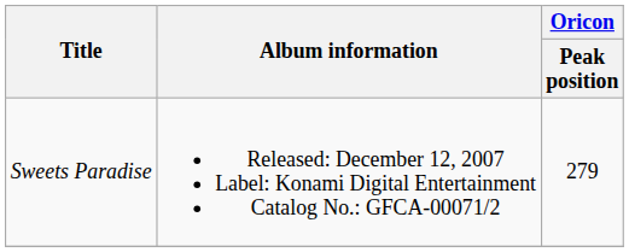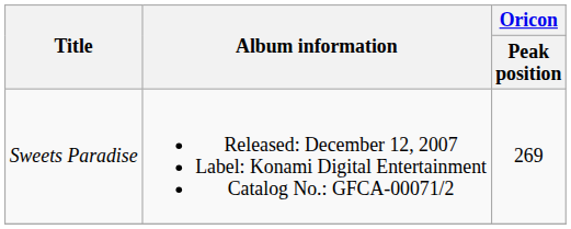 <table class="wikitable plainrowheaders" style="text-align:center">
 <tr>
 <th rowspan=2; style=>Title</th>
 <th rowspan=2;>Album information</th>
 <th colspan=1; style=><a href='#'>Oricon</a></th>
 </tr>
 <tr>
 <th style=>Peak<br>position</th>
 </tr>
 <tr>
 <td align=left><em>Sweets Paradise</em></td>
 <td><br><ul><li>Released: December 12, 2007</li><li>Label: Konami Digital Entertainment</li><li>Catalog No.: GFCA-00071/2</li></ul></td>
-<td>279</td>
+<td>269</td>
 </tr>
 <tr>
 </tr>
 </table>
